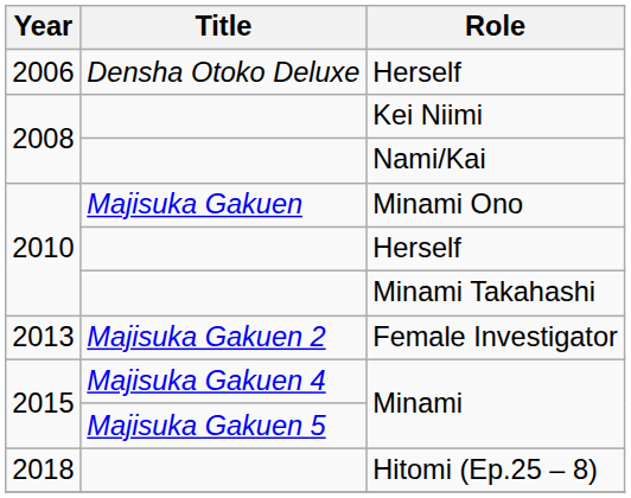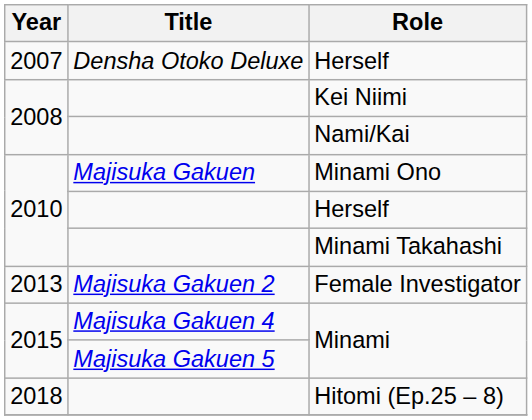 <table class="wikitable">
 <tr>
 <th>Year</th>
 <th>Title</th>
 <th>Role</th>
 </tr>
 <tr>
-<td>2006</td>
+<td>2007</td>
 <td><em>Densha Otoko Deluxe</em></td>
 <td>Herself</td>
 </tr>
 <tr>
 <td rowspan="2">2008</td>
 <td></td>
 <td>Kei Niimi</td>
 </tr>
 <tr>
 <td></td>
 <td>Nami/Kai</td>
 </tr>
 <tr>
 <td rowspan="3">2010</td>
 <td><em><a href='#'>Majisuka Gakuen</a></em></td>
 <td>Minami Ono</td>
 </tr>
 <tr>
 <td></td>
 <td>Herself</td>
 </tr>
 <tr>
 <td></td>
 <td>Minami Takahashi</td>
 </tr>
 <tr>
 <td>2013</td>
 <td><em><a href='#'>Majisuka Gakuen 2</a></em></td>
 <td>Female Investigator</td>
 </tr>
 <tr>
 <td rowspan="2">2015</td>
 <td><em><a href='#'>Majisuka Gakuen 4</a></em></td>
 <td rowspan="2">Minami</td>
 </tr>
 <tr>
 <td><em><a href='#'>Majisuka Gakuen 5</a></em></td>
 </tr>
 <tr>
 <td rowspan="1">2018</td>
 <td></td>
 <td>Hitomi (Ep.25 – 8)</td>
 </tr>
 <tr>
 </tr>
 </table>
